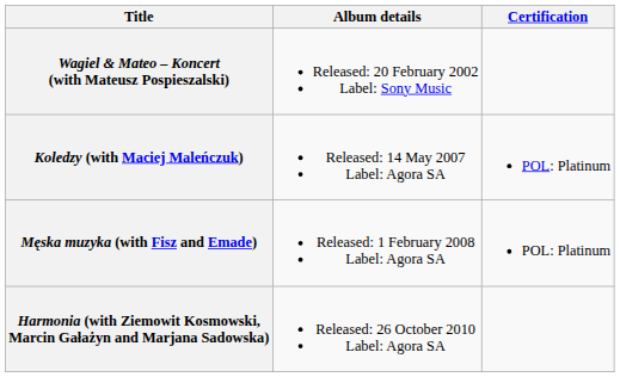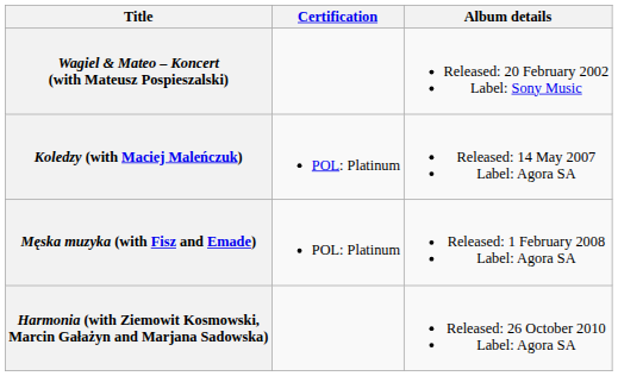 <table class="wikitable plainrowheaders" style="text-align:center;">
 <tr>
 <th scope="col">Title</th>
+<th scope="col"><a href='#'>Certification</a></th>
 <th scope="col">Album details</th>
-<th scope="col"><a href='#'>Certification</a></th>
 </tr>
 <tr>
 <th scope="row"><strong><em>Wagiel & Mateo – Koncert</em></strong><br>(with Mateusz Pospieszalski)</th>
+<td></td>
 <td><br><ul><li>Released: 20 February 2002</li><li>Label: <a href='#'>Sony Music</a></li></ul></td>
-<td></td>
 </tr>
 <tr>
 <th scope="row"><strong><em>Koledzy</em></strong> (with <a href='#'>Maciej Maleńczuk</a>)</th>
+<td><br><ul><li><a href='#'>POL</a>: Platinum</li></ul></td>
 <td><br><ul><li>Released: 14 May 2007</li><li>Label: Agora SA</li></ul></td>
-<td><br><ul><li><a href='#'>POL</a>: Platinum</li></ul></td>
 </tr>
 <tr>
 <th scope="row"><strong><em>Męska muzyka</em></strong> (with <a href='#'>Fisz</a> and <a href='#'>Emade</a>)</th>
+<td><br><ul><li>POL: Platinum</li></ul></td>
 <td><br><ul><li>Released: 1 February 2008</li><li>Label: Agora SA</li></ul></td>
-<td><br><ul><li>POL: Platinum</li></ul></td>
 </tr>
 <tr>
 <th scope="row"><strong><em>Harmonia</em></strong> (with Ziemowit Kosmowski,<br>Marcin Gałażyn and Marjana Sadowska)</th>
+<td></td>
 <td><br><ul><li>Released: 26 October 2010</li><li>Label: Agora SA</li></ul></td>
-<td></td>
 </tr>
 </table>
